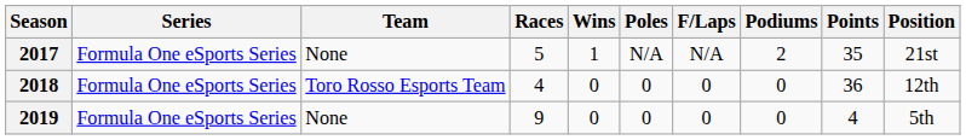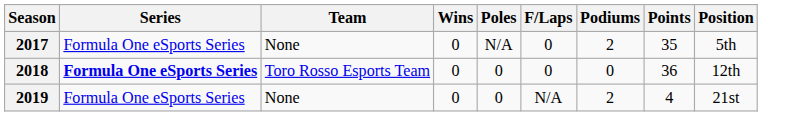 <table class="wikitable" style="font-size: 90%; text-align:center">
 <tr>
 <th>Season</th>
 <th>Series</th>
 <th>Team</th>
-<th>Races</th>
 <th>Wins</th>
 <th>Poles</th>
 <th>F/Laps</th>
 <th>Podiums</th>
 <th>Points</th>
 <th>Position</th>
 </tr>
 <tr>
 <th>2017</th>
 <td align="left"><a href='#'>Formula One eSports Series</a></td>
 <td align="left">None</td>
-<td>5</td>
-<td>1</td>
+<td>0</td>
 <td>N/A</td>
-<td>N/A</td>
+<td>0</td>
 <td>2</td>
 <td>35</td>
-<td>21st</td>
+<td>5th</td>
 </tr>
 <tr>
 <th>2018</th>
-<td align="left"><a href='#'>Formula One eSports Series</a></td>
+<td align="left"><strong><a href='#'>Formula One eSports Series</a></strong></td>
 <td align="left"><a href='#'>Toro Rosso Esports Team</a></td>
-<td>4</td>
 <td>0</td>
 <td>0</td>
 <td>0</td>
 <td>0</td>
 <td>36</td>
 <td>12th</td>
 </tr>
 <tr>
 <th>2019</th>
 <td align="left"><a href='#'>Formula One eSports Series</a></td>
 <td align="left">None</td>
-<td>9</td>
 <td>0</td>
 <td>0</td>
-<td>0</td>
-<td>0</td>
+<td>N/A</td>
+<td>2</td>
 <td>4</td>
-<td>5th</td>
+<td>21st</td>
 </tr>
 </table>
